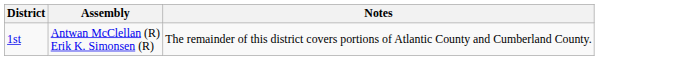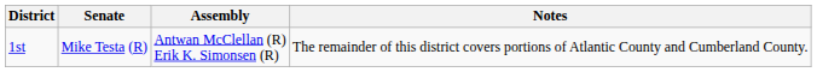 <table class="wikitable">
 <tr>
 <th>District</th>
+<th>Senate</th>
 <th>Assembly</th>
 <th>Notes</th>
 </tr>
 <tr>
 <td><a href='#'>1st</a></td>
+<td><a href='#'>Mike Testa</a> <a href='#'>(R)</a></td>
 <td><a href='#'>Antwan McClellan</a> (R)<br><a href='#'>Erik K. Simonsen</a> (R)</td>
 <td>The remainder of this district covers portions of Atlantic County and Cumberland County.</td>
 </tr>
 </table>
